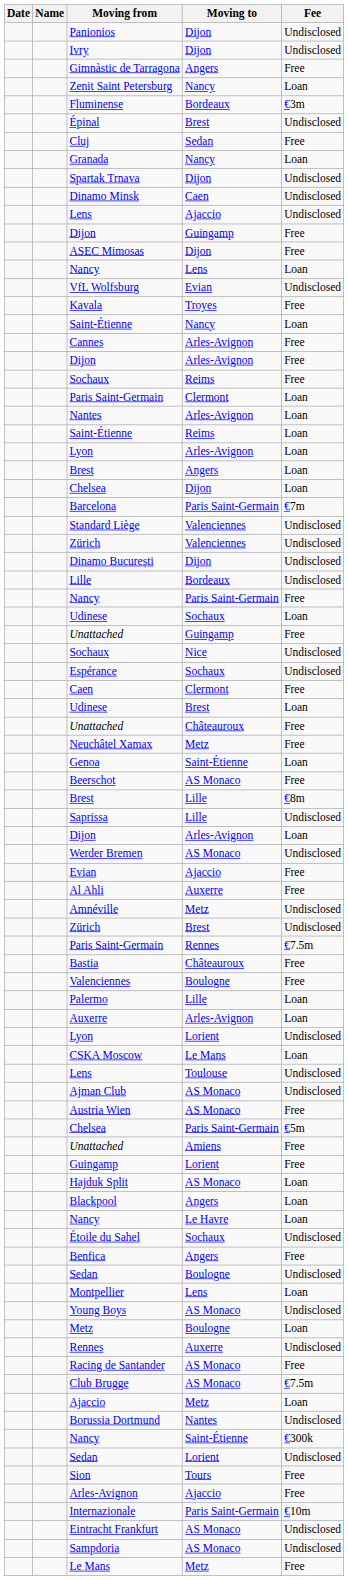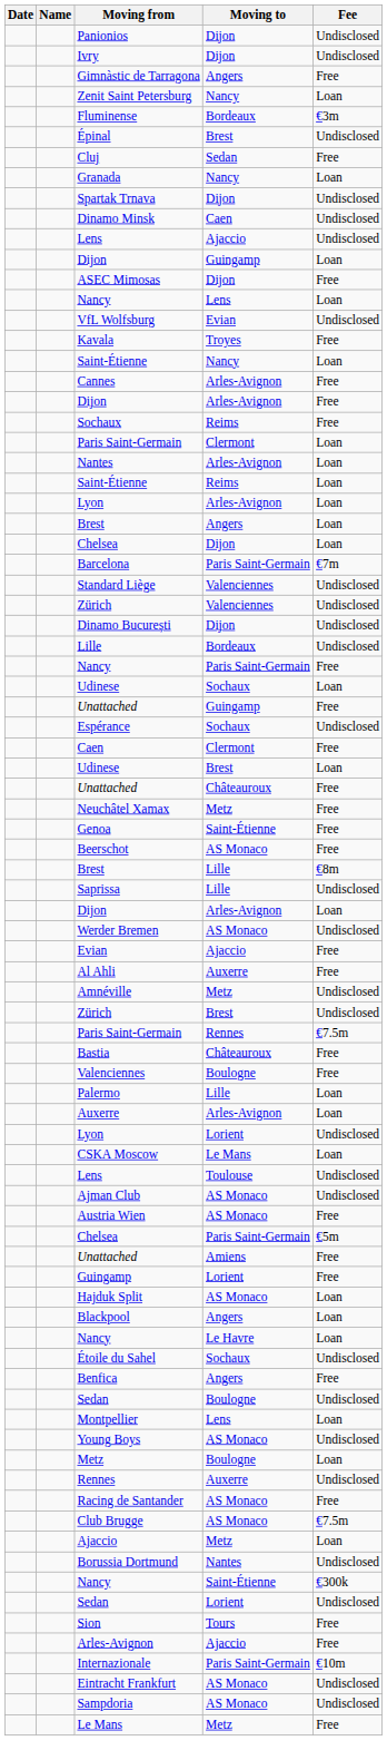 <table class="wikitable sortable">
 <tr>
 <th>Date</th>
 <th>Name</th>
 <th>Moving from</th>
 <th>Moving to</th>
 <th>Fee</th>
 </tr>
 <tr>
 <td><strong></strong></td>
 <td> </td>
 <td> <a href='#'>Panionios</a></td>
 <td><a href='#'>Dijon</a></td>
 <td>Undisclosed</td>
 </tr>
 <tr>
 <td><strong></strong></td>
 <td> </td>
 <td><a href='#'>Ivry</a></td>
 <td><a href='#'>Dijon</a></td>
 <td>Undisclosed</td>
 </tr>
 <tr>
 <td><strong></strong></td>
 <td> </td>
 <td> <a href='#'>Gimnàstic de Tarragona</a></td>
 <td><a href='#'>Angers</a></td>
 <td>Free</td>
 </tr>
 <tr>
 <td><strong></strong></td>
 <td> </td>
 <td> <a href='#'>Zenit Saint Petersburg</a></td>
 <td><a href='#'>Nancy</a></td>
 <td>Loan</td>
 </tr>
 <tr>
 <td><strong></strong></td>
 <td> </td>
 <td> <a href='#'>Fluminense</a></td>
 <td><a href='#'>Bordeaux</a></td>
 <td><a href='#'>€</a>3m</td>
 </tr>
 <tr>
 <td><strong></strong></td>
 <td> </td>
 <td><a href='#'>Épinal</a></td>
 <td><a href='#'>Brest</a></td>
 <td>Undisclosed</td>
 </tr>
 <tr>
 <td><strong></strong></td>
 <td> </td>
 <td> <a href='#'>Cluj</a></td>
 <td><a href='#'>Sedan</a></td>
 <td>Free</td>
 </tr>
 <tr>
 <td><strong></strong></td>
 <td> </td>
 <td> <a href='#'>Granada</a></td>
 <td><a href='#'>Nancy</a></td>
 <td>Loan</td>
 </tr>
 <tr>
 <td><strong></strong></td>
 <td> </td>
 <td> <a href='#'>Spartak Trnava</a></td>
 <td><a href='#'>Dijon</a></td>
 <td>Undisclosed</td>
 </tr>
 <tr>
 <td><strong></strong></td>
 <td> </td>
 <td> <a href='#'>Dinamo Minsk</a></td>
 <td><a href='#'>Caen</a></td>
 <td>Undisclosed</td>
 </tr>
 <tr>
 <td><strong></strong></td>
 <td> </td>
 <td><a href='#'>Lens</a></td>
 <td><a href='#'>Ajaccio</a></td>
 <td>Undisclosed</td>
 </tr>
 <tr>
 <td><strong></strong></td>
 <td> </td>
 <td><a href='#'>Dijon</a></td>
 <td><a href='#'>Guingamp</a></td>
-<td>Free</td>
+<td>Loan</td>
 </tr>
 <tr>
 <td><strong></strong></td>
 <td> </td>
 <td> <a href='#'>ASEC Mimosas</a></td>
 <td><a href='#'>Dijon</a></td>
 <td>Free</td>
 </tr>
 <tr>
 <td><strong></strong></td>
 <td> </td>
 <td><a href='#'>Nancy</a></td>
 <td><a href='#'>Lens</a></td>
 <td>Loan</td>
 </tr>
 <tr>
 <td><strong></strong></td>
 <td> </td>
 <td> <a href='#'>VfL Wolfsburg</a></td>
 <td><a href='#'>Evian</a></td>
 <td>Undisclosed</td>
 </tr>
 <tr>
 <td><strong></strong></td>
 <td> </td>
 <td> <a href='#'>Kavala</a></td>
 <td><a href='#'>Troyes</a></td>
 <td>Free</td>
 </tr>
 <tr>
 <td><strong></strong></td>
 <td> </td>
 <td><a href='#'>Saint-Étienne</a></td>
 <td><a href='#'>Nancy</a></td>
 <td>Loan</td>
 </tr>
 <tr>
 <td><strong></strong></td>
 <td> </td>
 <td><a href='#'>Cannes</a></td>
 <td><a href='#'>Arles-Avignon</a></td>
 <td>Free</td>
 </tr>
 <tr>
 <td><strong></strong></td>
 <td> </td>
 <td><a href='#'>Dijon</a></td>
 <td><a href='#'>Arles-Avignon</a></td>
 <td>Free</td>
 </tr>
 <tr>
 <td><strong></strong></td>
 <td> </td>
 <td><a href='#'>Sochaux</a></td>
 <td><a href='#'>Reims</a></td>
 <td>Free</td>
 </tr>
 <tr>
 <td><strong></strong></td>
 <td> </td>
 <td><a href='#'>Paris Saint-Germain</a></td>
 <td><a href='#'>Clermont</a></td>
 <td>Loan</td>
 </tr>
 <tr>
 <td><strong></strong></td>
 <td> </td>
 <td><a href='#'>Nantes</a></td>
 <td><a href='#'>Arles-Avignon</a></td>
 <td>Loan</td>
 </tr>
 <tr>
 <td><strong></strong></td>
 <td> </td>
 <td><a href='#'>Saint-Étienne</a></td>
 <td><a href='#'>Reims</a></td>
 <td>Loan</td>
 </tr>
 <tr>
 <td><strong></strong></td>
 <td> </td>
 <td><a href='#'>Lyon</a></td>
 <td><a href='#'>Arles-Avignon</a></td>
 <td>Loan</td>
 </tr>
 <tr>
 <td><strong></strong></td>
 <td> </td>
 <td><a href='#'>Brest</a></td>
 <td><a href='#'>Angers</a></td>
 <td>Loan</td>
 </tr>
 <tr>
 <td><strong></strong></td>
 <td> </td>
 <td> <a href='#'>Chelsea</a></td>
 <td><a href='#'>Dijon</a></td>
 <td>Loan</td>
 </tr>
 <tr>
 <td><strong></strong></td>
 <td> </td>
 <td> <a href='#'>Barcelona</a></td>
 <td><a href='#'>Paris Saint-Germain</a></td>
 <td><a href='#'>€</a>7m</td>
 </tr>
 <tr>
 <td><strong></strong></td>
 <td> </td>
 <td> <a href='#'>Standard Liège</a></td>
 <td><a href='#'>Valenciennes</a></td>
 <td>Undisclosed</td>
 </tr>
 <tr>
 <td><strong></strong></td>
 <td> </td>
 <td> <a href='#'>Zürich</a></td>
 <td><a href='#'>Valenciennes</a></td>
 <td>Undisclosed</td>
 </tr>
 <tr>
 <td><strong></strong></td>
 <td> </td>
 <td> <a href='#'>Dinamo București</a></td>
 <td><a href='#'>Dijon</a></td>
 <td>Undisclosed</td>
 </tr>
 <tr>
 <td><strong></strong></td>
 <td> </td>
 <td><a href='#'>Lille</a></td>
 <td><a href='#'>Bordeaux</a></td>
 <td>Undisclosed</td>
 </tr>
 <tr>
 <td><strong></strong></td>
 <td> </td>
 <td><a href='#'>Nancy</a></td>
 <td><a href='#'>Paris Saint-Germain</a></td>
 <td>Free</td>
 </tr>
 <tr>
 <td><strong></strong></td>
 <td> </td>
 <td> <a href='#'>Udinese</a></td>
 <td><a href='#'>Sochaux</a></td>
 <td>Loan</td>
 </tr>
 <tr>
 <td><strong></strong></td>
 <td> </td>
 <td> <em>Unattached</em></td>
 <td><a href='#'>Guingamp</a></td>
 <td>Free</td>
 </tr>
 <tr>
 <td><strong></strong></td>
 <td> </td>
-<td><a href='#'>Sochaux</a></td>
-<td><a href='#'>Nice</a></td>
-<td>Undisclosed</td>
-</tr>
-<tr>
-<td><strong></strong></td>
-<td> </td>
 <td> <a href='#'>Espérance</a></td>
 <td><a href='#'>Sochaux</a></td>
 <td>Undisclosed</td>
 </tr>
 <tr>
 <td><strong></strong></td>
 <td> </td>
 <td><a href='#'>Caen</a></td>
 <td><a href='#'>Clermont</a></td>
 <td>Free</td>
 </tr>
 <tr>
 <td><strong></strong></td>
 <td> </td>
 <td> <a href='#'>Udinese</a></td>
 <td><a href='#'>Brest</a></td>
 <td>Loan</td>
 </tr>
 <tr>
 <td><strong></strong></td>
 <td> </td>
 <td> <em>Unattached</em></td>
 <td><a href='#'>Châteauroux</a></td>
 <td>Free</td>
 </tr>
 <tr>
 <td><strong></strong></td>
 <td> </td>
 <td> <a href='#'>Neuchâtel Xamax</a></td>
 <td><a href='#'>Metz</a></td>
 <td>Free</td>
 </tr>
 <tr>
 <td><strong></strong></td>
 <td> </td>
 <td> <a href='#'>Genoa</a></td>
 <td><a href='#'>Saint-Étienne</a></td>
-<td>Loan</td>
+<td>Free</td>
 </tr>
 <tr>
 <td><strong></strong></td>
 <td> </td>
 <td> <a href='#'>Beerschot</a></td>
 <td><a href='#'>AS Monaco</a></td>
 <td>Free</td>
 </tr>
 <tr>
 <td><strong></strong></td>
 <td> </td>
 <td><a href='#'>Brest</a></td>
 <td><a href='#'>Lille</a></td>
 <td><a href='#'>€</a>8m</td>
 </tr>
 <tr>
 <td><strong></strong></td>
 <td> </td>
 <td> <a href='#'>Saprissa</a></td>
 <td><a href='#'>Lille</a></td>
 <td>Undisclosed</td>
 </tr>
 <tr>
 <td><strong></strong></td>
 <td> </td>
 <td><a href='#'>Dijon</a></td>
 <td><a href='#'>Arles-Avignon</a></td>
 <td>Loan</td>
 </tr>
 <tr>
 <td><strong></strong></td>
 <td> </td>
 <td> <a href='#'>Werder Bremen</a></td>
 <td><a href='#'>AS Monaco</a></td>
 <td>Undisclosed</td>
 </tr>
 <tr>
 <td><strong></strong></td>
 <td> </td>
 <td><a href='#'>Evian</a></td>
 <td><a href='#'>Ajaccio</a></td>
 <td>Free</td>
 </tr>
 <tr>
 <td><strong></strong></td>
 <td> </td>
 <td> <a href='#'>Al Ahli</a></td>
 <td><a href='#'>Auxerre</a></td>
 <td>Free</td>
 </tr>
 <tr>
 <td><strong></strong></td>
 <td> </td>
 <td><a href='#'>Amnéville</a></td>
 <td><a href='#'>Metz</a></td>
 <td>Undisclosed</td>
 </tr>
 <tr>
 <td><strong></strong></td>
 <td> </td>
 <td> <a href='#'>Zürich</a></td>
 <td><a href='#'>Brest</a></td>
 <td>Undisclosed</td>
 </tr>
 <tr>
 <td><strong></strong></td>
 <td> </td>
 <td><a href='#'>Paris Saint-Germain</a></td>
 <td><a href='#'>Rennes</a></td>
 <td><a href='#'>€</a>7.5m</td>
 </tr>
 <tr>
 <td><strong></strong></td>
 <td> </td>
 <td><a href='#'>Bastia</a></td>
 <td><a href='#'>Châteauroux</a></td>
 <td>Free</td>
 </tr>
 <tr>
 <td><strong></strong></td>
 <td> </td>
 <td><a href='#'>Valenciennes</a></td>
 <td><a href='#'>Boulogne</a></td>
 <td>Free</td>
 </tr>
 <tr>
 <td><strong></strong></td>
 <td> </td>
 <td> <a href='#'>Palermo</a></td>
 <td><a href='#'>Lille</a></td>
 <td>Loan</td>
 </tr>
 <tr>
 <td><strong></strong></td>
 <td> </td>
 <td><a href='#'>Auxerre</a></td>
 <td><a href='#'>Arles-Avignon</a></td>
 <td>Loan</td>
 </tr>
 <tr>
 <td><strong></strong></td>
 <td> </td>
 <td><a href='#'>Lyon</a></td>
 <td><a href='#'>Lorient</a></td>
 <td>Undisclosed</td>
 </tr>
 <tr>
 <td><strong></strong></td>
 <td> </td>
 <td> <a href='#'>CSKA Moscow</a></td>
 <td><a href='#'>Le Mans</a></td>
 <td>Loan</td>
 </tr>
 <tr>
 <td><strong></strong></td>
 <td> </td>
 <td><a href='#'>Lens</a></td>
 <td><a href='#'>Toulouse</a></td>
 <td>Undisclosed</td>
 </tr>
 <tr>
 <td><strong></strong></td>
 <td> </td>
 <td> <a href='#'>Ajman Club</a></td>
 <td><a href='#'>AS Monaco</a></td>
 <td>Undisclosed</td>
 </tr>
 <tr>
 <td><strong></strong></td>
 <td> </td>
 <td> <a href='#'>Austria Wien</a></td>
 <td><a href='#'>AS Monaco</a></td>
 <td>Free</td>
 </tr>
 <tr>
 <td><strong></strong></td>
 <td> </td>
 <td> <a href='#'>Chelsea</a></td>
 <td><a href='#'>Paris Saint-Germain</a></td>
 <td><a href='#'>€</a>5m</td>
 </tr>
 <tr>
 <td><strong></strong></td>
 <td> </td>
 <td> <em>Unattached</em></td>
 <td><a href='#'>Amiens</a></td>
 <td>Free</td>
 </tr>
 <tr>
 <td><strong></strong></td>
 <td> </td>
 <td><a href='#'>Guingamp</a></td>
 <td><a href='#'>Lorient</a></td>
 <td>Free</td>
 </tr>
 <tr>
 <td><strong></strong></td>
 <td> </td>
 <td> <a href='#'>Hajduk Split</a></td>
 <td><a href='#'>AS Monaco</a></td>
 <td>Loan</td>
 </tr>
 <tr>
 <td><strong></strong></td>
 <td> </td>
 <td> <a href='#'>Blackpool</a></td>
 <td><a href='#'>Angers</a></td>
 <td>Loan</td>
 </tr>
 <tr>
 <td><strong></strong></td>
 <td> </td>
 <td><a href='#'>Nancy</a></td>
 <td><a href='#'>Le Havre</a></td>
 <td>Loan</td>
 </tr>
 <tr>
 <td><strong></strong></td>
 <td> </td>
 <td> <a href='#'>Étoile du Sahel</a></td>
 <td><a href='#'>Sochaux</a></td>
 <td>Undisclosed</td>
 </tr>
 <tr>
 <td><strong></strong></td>
 <td> </td>
 <td> <a href='#'>Benfica</a></td>
 <td><a href='#'>Angers</a></td>
 <td>Free</td>
 </tr>
 <tr>
 <td><strong></strong></td>
 <td> </td>
 <td><a href='#'>Sedan</a></td>
 <td><a href='#'>Boulogne</a></td>
 <td>Undisclosed</td>
 </tr>
 <tr>
 <td><strong></strong></td>
 <td> </td>
 <td><a href='#'>Montpellier</a></td>
 <td><a href='#'>Lens</a></td>
 <td>Loan</td>
 </tr>
 <tr>
 <td><strong></strong></td>
 <td> </td>
 <td> <a href='#'>Young Boys</a></td>
 <td><a href='#'>AS Monaco</a></td>
 <td>Undisclosed</td>
 </tr>
 <tr>
 <td><strong></strong></td>
 <td> </td>
 <td><a href='#'>Metz</a></td>
 <td><a href='#'>Boulogne</a></td>
 <td>Loan</td>
 </tr>
 <tr>
 <td><strong></strong></td>
 <td> </td>
 <td><a href='#'>Rennes</a></td>
 <td><a href='#'>Auxerre</a></td>
 <td>Undisclosed</td>
 </tr>
 <tr>
 <td><strong></strong></td>
 <td> </td>
 <td> <a href='#'>Racing de Santander</a></td>
 <td><a href='#'>AS Monaco</a></td>
 <td>Free</td>
 </tr>
 <tr>
 <td><strong></strong></td>
 <td> </td>
 <td> <a href='#'>Club Brugge</a></td>
 <td><a href='#'>AS Monaco</a></td>
 <td><a href='#'>€</a>7.5m</td>
 </tr>
 <tr>
 <td><strong></strong></td>
 <td> </td>
 <td><a href='#'>Ajaccio</a></td>
 <td><a href='#'>Metz</a></td>
 <td>Loan</td>
 </tr>
 <tr>
 <td><strong></strong></td>
 <td> </td>
 <td> <a href='#'>Borussia Dortmund</a></td>
 <td><a href='#'>Nantes</a></td>
 <td>Undisclosed</td>
 </tr>
 <tr>
 <td><strong></strong></td>
 <td> </td>
 <td><a href='#'>Nancy</a></td>
 <td><a href='#'>Saint-Étienne</a></td>
 <td><a href='#'>€</a>300k</td>
 </tr>
 <tr>
 <td><strong></strong></td>
 <td> </td>
 <td><a href='#'>Sedan</a></td>
 <td><a href='#'>Lorient</a></td>
 <td>Undisclosed</td>
 </tr>
 <tr>
 <td><strong></strong></td>
 <td> </td>
 <td> <a href='#'>Sion</a></td>
 <td><a href='#'>Tours</a></td>
 <td>Free</td>
 </tr>
 <tr>
 <td><strong></strong></td>
 <td> </td>
 <td><a href='#'>Arles-Avignon</a></td>
 <td><a href='#'>Ajaccio</a></td>
 <td>Free</td>
 </tr>
 <tr>
 <td><strong></strong></td>
 <td> </td>
 <td> <a href='#'>Internazionale</a></td>
 <td><a href='#'>Paris Saint-Germain</a></td>
 <td><a href='#'>€</a>10m</td>
 </tr>
 <tr>
 <td><strong></strong></td>
 <td> </td>
 <td> <a href='#'>Eintracht Frankfurt</a></td>
 <td><a href='#'>AS Monaco</a></td>
 <td>Undisclosed</td>
 </tr>
 <tr>
 <td><strong></strong></td>
 <td> </td>
 <td> <a href='#'>Sampdoria</a></td>
 <td><a href='#'>AS Monaco</a></td>
 <td>Undisclosed</td>
 </tr>
 <tr>
 <td><strong></strong></td>
 <td> </td>
 <td><a href='#'>Le Mans</a></td>
 <td><a href='#'>Metz</a></td>
 <td>Free</td>
 </tr>
 </table>
